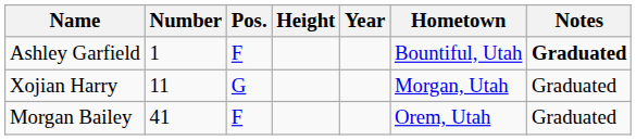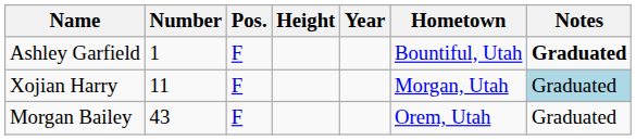 <table class="wikitable sortable" border="1">
 <tr>
 <th>Name</th>
 <th>Number</th>
 <th>Pos.</th>
 <th>Height</th>
 <th>Year</th>
 <th>Hometown</th>
 <th class="unsortable">Notes</th>
 </tr>
 <tr>
 <td>Ashley Garfield</td>
 <td>1</td>
 <td><a href='#'>F</a></td>
 <td></td>
 <td></td>
 <td><a href='#'>Bountiful, Utah</a></td>
 <td><strong>Graduated</strong></td>
 </tr>
 <tr>
 <td>Xojian Harry</td>
 <td>11</td>
-<td><a href='#'>G</a></td>
+<td><a href='#'>F</a></td>
 <td></td>
 <td></td>
 <td><a href='#'>Morgan, Utah</a></td>
-<td>Graduated</td>
+<td style="background: lightblue;">Graduated</td>
 </tr>
 <tr>
 <td>Morgan Bailey</td>
-<td>41</td>
+<td>43</td>
 <td><a href='#'>F</a></td>
 <td></td>
 <td></td>
 <td><a href='#'>Orem, Utah</a></td>
 <td>Graduated</td>
 </tr>
 </table>
